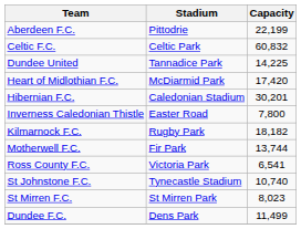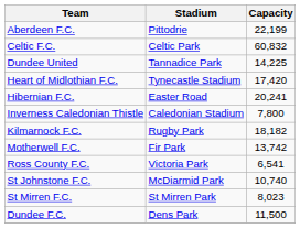 <table class="wikitable sortable" style="text-align:center">
 <tr>
 <th>Team</th>
 <th>Stadium</th>
 <th>Capacity</th>
 </tr>
 <tr>
 <td align=left><a href='#'>Aberdeen F.C.</a></td>
 <td align=left><a href='#'>Pittodrie</a></td>
 <td>22,199</td>
 </tr>
 <tr>
 <td align=left><a href='#'>Celtic F.C.</a></td>
 <td align=left><a href='#'>Celtic Park</a></td>
 <td>60,832</td>
 </tr>
 <tr>
 <td align=left><a href='#'>Dundee United</a></td>
 <td align=left><a href='#'>Tannadice Park</a></td>
 <td>14,225</td>
 </tr>
 <tr>
 <td align=left><a href='#'>Heart of Midlothian F.C.</a></td>
-<td align=left><a href='#'>McDiarmid Park</a></td>
+<td align=left><a href='#'>Tynecastle Stadium</a></td>
 <td>17,420</td>
 </tr>
 <tr>
 <td align=left><a href='#'>Hibernian F.C.</a></td>
-<td align=left><a href='#'>Caledonian Stadium</a></td>
-<td>30,201</td>
+<td align=left><a href='#'>Easter Road</a></td>
+<td>20,241</td>
 </tr>
 <tr>
 <td align=left><a href='#'>Inverness Caledonian Thistle</a></td>
-<td align=left><a href='#'>Easter Road</a></td>
+<td align=left><a href='#'>Caledonian Stadium</a></td>
 <td>7,800</td>
 </tr>
 <tr>
 <td align=left><a href='#'>Kilmarnock F.C.</a></td>
 <td align=left><a href='#'>Rugby Park</a></td>
 <td>18,182</td>
 </tr>
 <tr>
 <td align=left><a href='#'>Motherwell F.C.</a></td>
 <td align=left><a href='#'>Fir Park</a></td>
-<td>13,744</td>
+<td>13,742</td>
 </tr>
 <tr>
 <td align=left><a href='#'>Ross County F.C.</a></td>
 <td align=left><a href='#'>Victoria Park</a></td>
 <td>6,541</td>
 </tr>
 <tr>
 <td align=left><a href='#'>St Johnstone F.C.</a></td>
-<td align=left><a href='#'>Tynecastle Stadium</a></td>
+<td align=left><a href='#'>McDiarmid Park</a></td>
 <td>10,740</td>
 </tr>
 <tr>
 <td align=left><a href='#'>St Mirren F.C.</a></td>
 <td align=left><a href='#'>St Mirren Park</a></td>
 <td>8,023</td>
 </tr>
 <tr>
 <td align=left><a href='#'>Dundee F.C.</a></td>
 <td align=left><a href='#'>Dens Park</a></td>
-<td>11,499</td>
+<td>11,500</td>
 </tr>
 <tr>
 </tr>
 </table>
